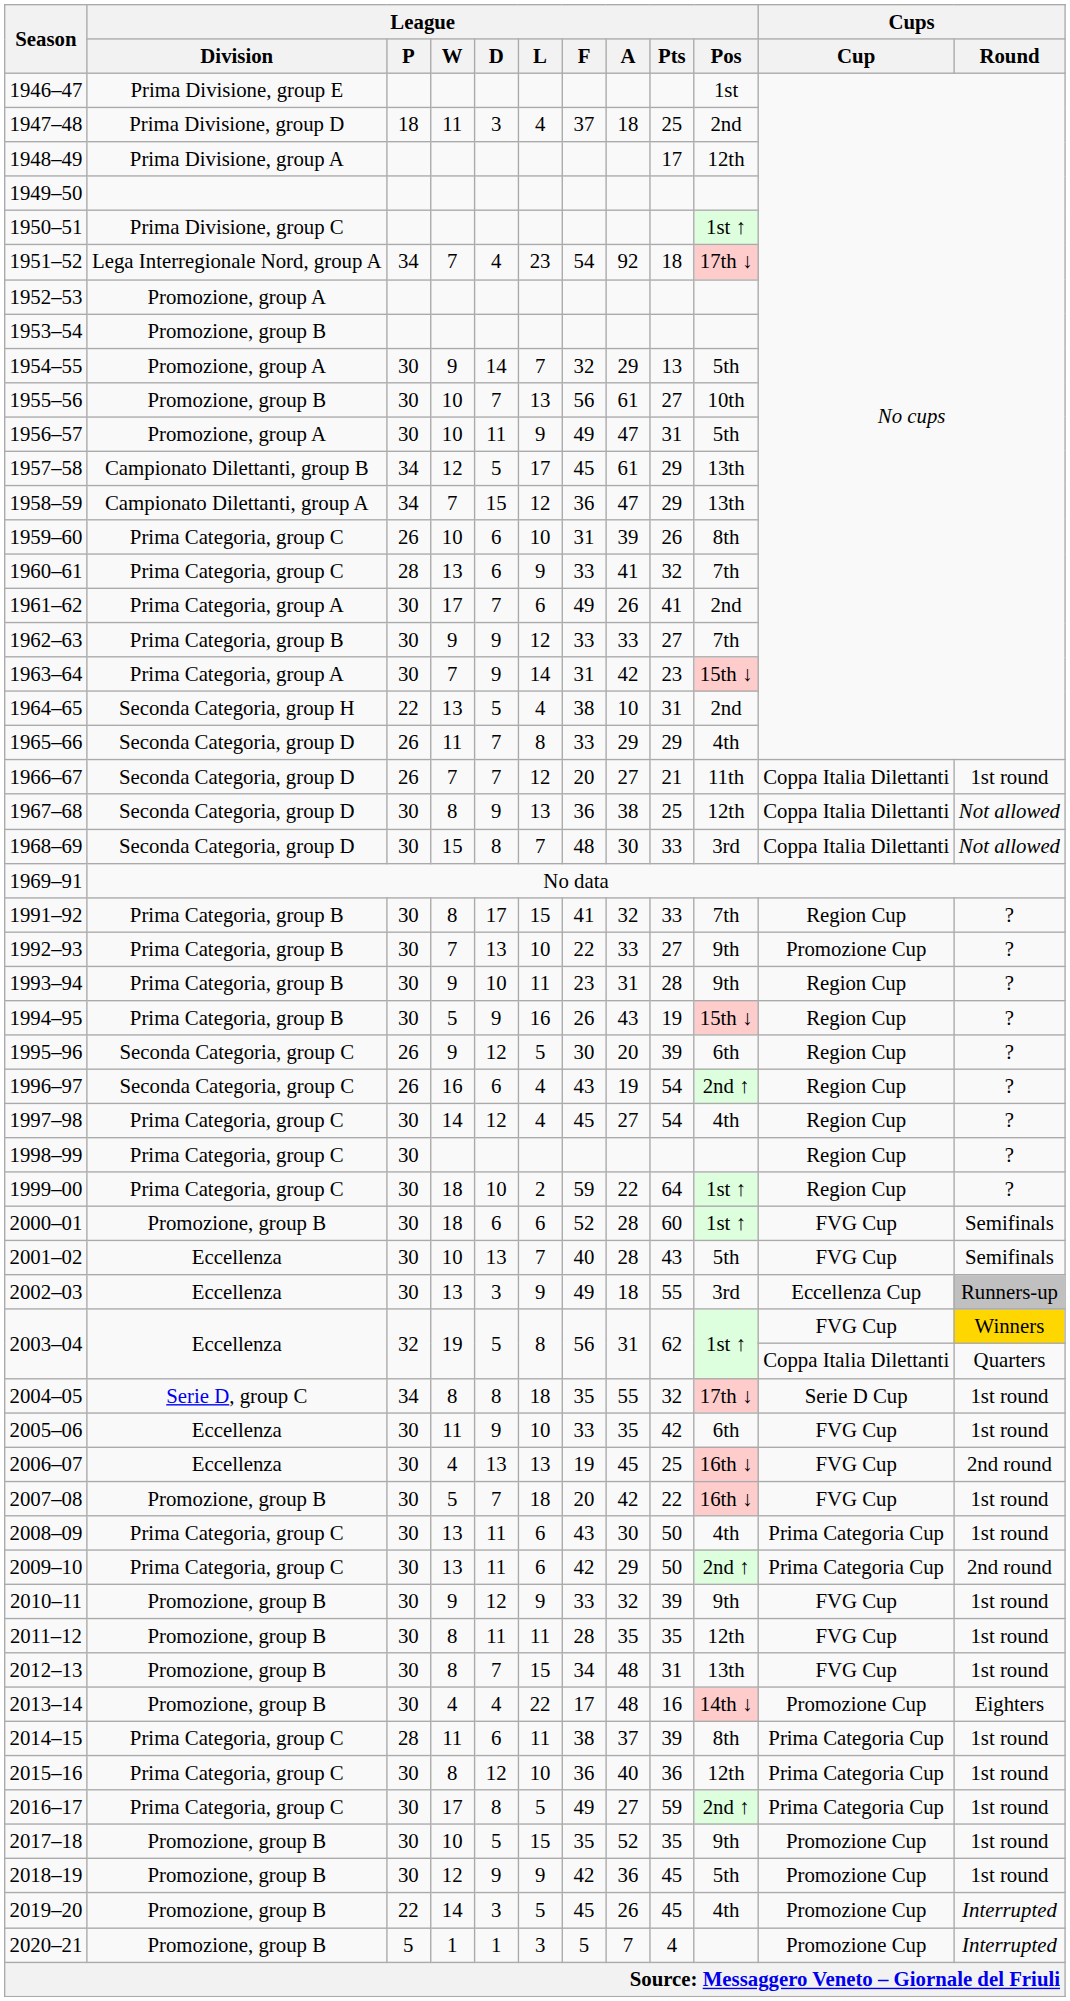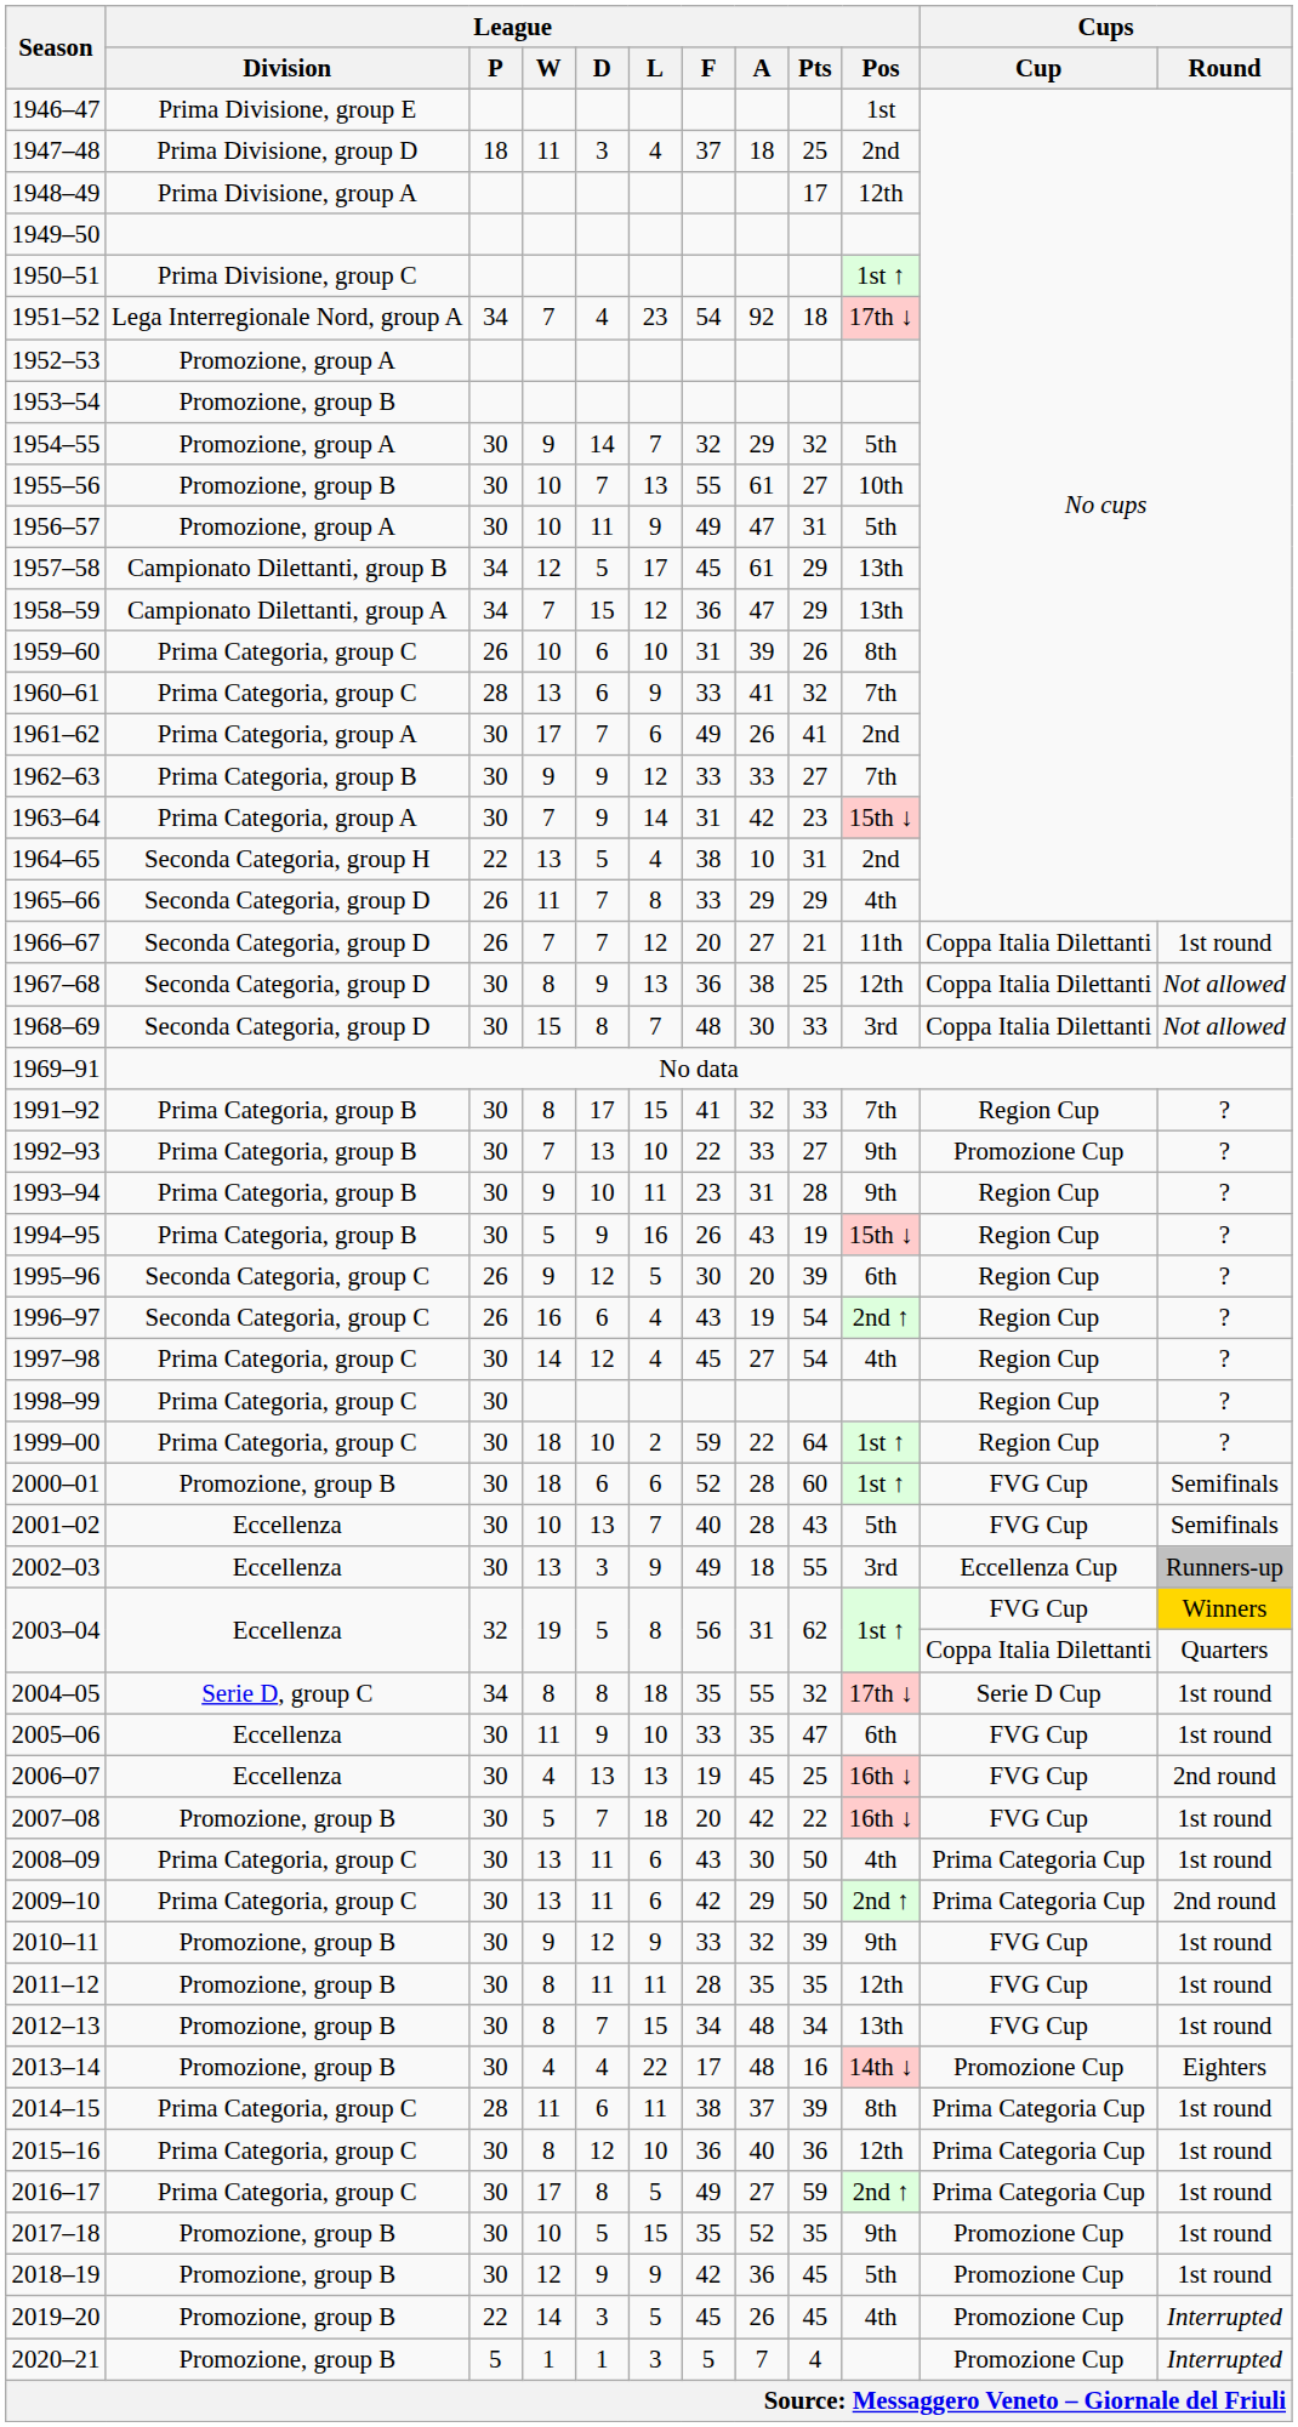 <table class="wikitable" style="font-size:95%; text-align: center;">
 <tr>
 <th rowspan=2>Season</th>
 <th colspan=9>League</th>
 <th colspan=2>Cups</th>
 </tr>
 <tr>
 <th>Division</th>
 <th width="25">P</th>
 <th width="25">W</th>
 <th width="25">D</th>
 <th width="25">L</th>
 <th width="25">F</th>
 <th width="25">A</th>
 <th width="25">Pts</th>
 <th width="40">Pos</th>
 <th>Cup</th>
 <th>Round</th>
 </tr>
 <tr>
 <td>1946–47</td>
 <td>Prima Divisione, group E</td>
 <td></td>
 <td></td>
 <td></td>
 <td></td>
 <td></td>
 <td></td>
 <td></td>
 <td>1st</td>
 <td rowspan=20 colspan=2><em>No cups</em></td>
 </tr>
 <tr>
 <td>1947–48</td>
 <td>Prima Divisione, group D</td>
 <td>18</td>
 <td>11</td>
 <td>3</td>
 <td>4</td>
 <td>37</td>
 <td>18</td>
 <td>25</td>
 <td>2nd</td>
 </tr>
 <tr>
 <td>1948–49</td>
 <td>Prima Divisione, group A</td>
 <td></td>
 <td></td>
 <td></td>
 <td></td>
 <td></td>
 <td></td>
 <td>17</td>
 <td>12th</td>
 </tr>
 <tr>
 <td>1949–50</td>
 <td></td>
 <td></td>
 <td></td>
 <td></td>
 <td></td>
 <td></td>
 <td></td>
 <td></td>
 <td></td>
 </tr>
 <tr>
 <td>1950–51</td>
 <td>Prima Divisione, group C</td>
 <td></td>
 <td></td>
 <td></td>
 <td></td>
 <td></td>
 <td></td>
 <td></td>
 <td bgcolor="#DDFFDD">1st ↑</td>
 </tr>
 <tr>
 <td>1951–52</td>
 <td>Lega Interregionale Nord, group A</td>
 <td>34</td>
 <td>7</td>
 <td>4</td>
 <td>23</td>
 <td>54</td>
 <td>92</td>
 <td>18</td>
 <td bgcolor="#FFCCCC">17th ↓</td>
 </tr>
 <tr>
 <td>1952–53</td>
 <td>Promozione, group A</td>
 <td></td>
 <td></td>
 <td></td>
 <td></td>
 <td></td>
 <td></td>
 <td></td>
 <td></td>
 </tr>
 <tr>
 <td>1953–54</td>
 <td>Promozione, group B</td>
 <td></td>
 <td></td>
 <td></td>
 <td></td>
 <td></td>
 <td></td>
 <td></td>
 <td></td>
 </tr>
 <tr>
 <td>1954–55</td>
 <td>Promozione, group A</td>
 <td>30</td>
 <td>9</td>
 <td>14</td>
 <td>7</td>
 <td>32</td>
 <td>29</td>
-<td>13</td>
+<td>32</td>
 <td>5th</td>
 </tr>
 <tr>
 <td>1955–56</td>
 <td>Promozione, group B</td>
 <td>30</td>
 <td>10</td>
 <td>7</td>
 <td>13</td>
-<td>56</td>
+<td>55</td>
 <td>61</td>
 <td>27</td>
 <td>10th</td>
 </tr>
 <tr>
 <td>1956–57</td>
 <td>Promozione, group A</td>
 <td>30</td>
 <td>10</td>
 <td>11</td>
 <td>9</td>
 <td>49</td>
 <td>47</td>
 <td>31</td>
 <td>5th</td>
 </tr>
 <tr>
 <td>1957–58</td>
 <td>Campionato Dilettanti, group B</td>
 <td>34</td>
 <td>12</td>
 <td>5</td>
 <td>17</td>
 <td>45</td>
 <td>61</td>
 <td>29</td>
 <td>13th</td>
 </tr>
 <tr>
 <td>1958–59</td>
 <td>Campionato Dilettanti, group A</td>
 <td>34</td>
 <td>7</td>
 <td>15</td>
 <td>12</td>
 <td>36</td>
 <td>47</td>
 <td>29</td>
 <td>13th</td>
 </tr>
 <tr>
 <td>1959–60</td>
 <td>Prima Categoria, group C</td>
 <td>26</td>
 <td>10</td>
 <td>6</td>
 <td>10</td>
 <td>31</td>
 <td>39</td>
 <td>26</td>
 <td>8th</td>
 </tr>
 <tr>
 <td>1960–61</td>
 <td>Prima Categoria, group C</td>
 <td>28</td>
 <td>13</td>
 <td>6</td>
 <td>9</td>
 <td>33</td>
 <td>41</td>
 <td>32</td>
 <td>7th</td>
 </tr>
 <tr>
 <td>1961–62</td>
 <td>Prima Categoria, group A</td>
 <td>30</td>
 <td>17</td>
 <td>7</td>
 <td>6</td>
 <td>49</td>
 <td>26</td>
 <td>41</td>
 <td>2nd</td>
 </tr>
 <tr>
 <td>1962–63</td>
 <td>Prima Categoria, group B</td>
 <td>30</td>
 <td>9</td>
 <td>9</td>
 <td>12</td>
 <td>33</td>
 <td>33</td>
 <td>27</td>
 <td>7th</td>
 </tr>
 <tr>
 <td>1963–64</td>
 <td>Prima Categoria, group A</td>
 <td>30</td>
 <td>7</td>
 <td>9</td>
 <td>14</td>
 <td>31</td>
 <td>42</td>
 <td>23</td>
 <td bgcolor="#FFCCCC">15th ↓</td>
 </tr>
 <tr>
 <td>1964–65</td>
 <td>Seconda Categoria, group H</td>
 <td>22</td>
 <td>13</td>
 <td>5</td>
 <td>4</td>
 <td>38</td>
 <td>10</td>
 <td>31</td>
 <td>2nd</td>
 </tr>
 <tr>
 <td>1965–66</td>
 <td>Seconda Categoria, group D</td>
 <td>26</td>
 <td>11</td>
 <td>7</td>
 <td>8</td>
 <td>33</td>
 <td>29</td>
 <td>29</td>
 <td>4th</td>
 </tr>
 <tr>
 <td>1966–67</td>
 <td>Seconda Categoria, group D</td>
 <td>26</td>
 <td>7</td>
 <td>7</td>
 <td>12</td>
 <td>20</td>
 <td>27</td>
 <td>21</td>
 <td>11th</td>
 <td>Coppa Italia Dilettanti</td>
 <td>1st round</td>
 </tr>
 <tr>
 <td>1967–68</td>
 <td>Seconda Categoria, group D</td>
 <td>30</td>
 <td>8</td>
 <td>9</td>
 <td>13</td>
 <td>36</td>
 <td>38</td>
 <td>25</td>
 <td>12th</td>
 <td>Coppa Italia Dilettanti</td>
 <td><em>Not allowed</em></td>
 </tr>
 <tr>
 <td>1968–69</td>
 <td>Seconda Categoria, group D</td>
 <td>30</td>
 <td>15</td>
 <td>8</td>
 <td>7</td>
 <td>48</td>
 <td>30</td>
 <td>33</td>
 <td>3rd</td>
 <td>Coppa Italia Dilettanti</td>
 <td><em>Not allowed</em></td>
 </tr>
 <tr>
 <td>1969–91</td>
 <td colspan=11>No data</td>
 </tr>
 <tr>
 <td>1991–92</td>
 <td>Prima Categoria, group B</td>
 <td>30</td>
 <td>8</td>
 <td>17</td>
 <td>15</td>
 <td>41</td>
 <td>32</td>
 <td>33</td>
 <td>7th</td>
 <td>Region Cup</td>
 <td>?</td>
 </tr>
 <tr>
 <td>1992–93</td>
 <td>Prima Categoria, group B</td>
 <td>30</td>
 <td>7</td>
 <td>13</td>
 <td>10</td>
 <td>22</td>
 <td>33</td>
 <td>27</td>
 <td>9th</td>
 <td>Promozione Cup</td>
 <td>?</td>
 </tr>
 <tr>
 <td>1993–94</td>
 <td>Prima Categoria, group B</td>
 <td>30</td>
 <td>9</td>
 <td>10</td>
 <td>11</td>
 <td>23</td>
 <td>31</td>
 <td>28</td>
 <td>9th</td>
 <td>Region Cup</td>
 <td>?</td>
 </tr>
 <tr>
 <td>1994–95</td>
 <td>Prima Categoria, group B</td>
 <td>30</td>
 <td>5</td>
 <td>9</td>
 <td>16</td>
 <td>26</td>
 <td>43</td>
 <td>19</td>
 <td bgcolor="#FFCCCC">15th ↓</td>
 <td>Region Cup</td>
 <td>?</td>
 </tr>
 <tr>
 <td>1995–96</td>
 <td>Seconda Categoria, group C</td>
 <td>26</td>
 <td>9</td>
 <td>12</td>
 <td>5</td>
 <td>30</td>
 <td>20</td>
 <td>39</td>
 <td>6th</td>
 <td>Region Cup</td>
 <td>?</td>
 </tr>
 <tr>
 <td>1996–97</td>
 <td>Seconda Categoria, group C</td>
 <td>26</td>
 <td>16</td>
 <td>6</td>
 <td>4</td>
 <td>43</td>
 <td>19</td>
 <td>54</td>
 <td bgcolor="#DDFFDD">2nd ↑</td>
 <td>Region Cup</td>
 <td>?</td>
 </tr>
 <tr>
 <td>1997–98</td>
 <td>Prima Categoria, group C</td>
 <td>30</td>
 <td>14</td>
 <td>12</td>
 <td>4</td>
 <td>45</td>
 <td>27</td>
 <td>54</td>
 <td>4th</td>
 <td>Region Cup</td>
 <td>?</td>
 </tr>
 <tr>
 <td>1998–99</td>
 <td>Prima Categoria, group C</td>
 <td>30</td>
 <td></td>
 <td></td>
 <td></td>
 <td></td>
 <td></td>
 <td></td>
 <td></td>
 <td>Region Cup</td>
 <td>?</td>
 </tr>
 <tr>
 <td>1999–00</td>
 <td>Prima Categoria, group C</td>
 <td>30</td>
 <td>18</td>
 <td>10</td>
 <td>2</td>
 <td>59</td>
 <td>22</td>
 <td>64</td>
 <td bgcolor="#DDFFDD">1st ↑</td>
 <td>Region Cup</td>
 <td>?</td>
 </tr>
 <tr>
 <td>2000–01</td>
 <td>Promozione, group B</td>
 <td>30</td>
 <td>18</td>
 <td>6</td>
 <td>6</td>
 <td>52</td>
 <td>28</td>
 <td>60</td>
 <td bgcolor="#DDFFDD">1st ↑</td>
 <td>FVG Cup</td>
 <td>Semifinals</td>
 </tr>
 <tr>
 <td>2001–02</td>
 <td>Eccellenza</td>
 <td>30</td>
 <td>10</td>
 <td>13</td>
 <td>7</td>
 <td>40</td>
 <td>28</td>
 <td>43</td>
 <td>5th</td>
 <td>FVG Cup</td>
 <td>Semifinals</td>
 </tr>
 <tr>
 <td>2002–03</td>
 <td>Eccellenza</td>
 <td>30</td>
 <td>13</td>
 <td>3</td>
 <td>9</td>
 <td>49</td>
 <td>18</td>
 <td>55</td>
 <td>3rd</td>
 <td>Eccellenza Cup</td>
 <td style="background:silver;">Runners-up</td>
 </tr>
 <tr>
 <td rowspan=2>2003–04</td>
 <td rowspan=2>Eccellenza</td>
 <td rowspan=2>32</td>
 <td rowspan=2>19</td>
 <td rowspan=2>5</td>
 <td rowspan=2>8</td>
 <td rowspan=2>56</td>
 <td rowspan=2>31</td>
 <td rowspan=2>62</td>
 <td rowspan=2 bgcolor="#DDFFDD">1st ↑</td>
 <td>FVG Cup</td>
 <td bgcolor=gold>Winners</td>
 </tr>
 <tr>
 <td>Coppa Italia Dilettanti</td>
 <td>Quarters</td>
 </tr>
 <tr>
 <td>2004–05</td>
 <td><a href='#'>Serie D</a>, group C</td>
 <td>34</td>
 <td>8</td>
 <td>8</td>
 <td>18</td>
 <td>35</td>
 <td>55</td>
 <td>32</td>
 <td bgcolor="#FFCCCC">17th ↓</td>
 <td>Serie D Cup</td>
 <td>1st round</td>
 </tr>
 <tr>
 <td>2005–06</td>
 <td>Eccellenza</td>
 <td>30</td>
 <td>11</td>
 <td>9</td>
 <td>10</td>
 <td>33</td>
 <td>35</td>
-<td>42</td>
+<td>47</td>
 <td>6th</td>
 <td>FVG Cup</td>
 <td>1st round</td>
 </tr>
 <tr>
 <td>2006–07</td>
 <td>Eccellenza</td>
 <td>30</td>
 <td>4</td>
 <td>13</td>
 <td>13</td>
 <td>19</td>
 <td>45</td>
 <td>25</td>
 <td bgcolor="#FFCCCC">16th ↓</td>
 <td>FVG Cup</td>
 <td>2nd round</td>
 </tr>
 <tr>
 <td>2007–08</td>
 <td>Promozione, group B</td>
 <td>30</td>
 <td>5</td>
 <td>7</td>
 <td>18</td>
 <td>20</td>
 <td>42</td>
 <td>22</td>
 <td bgcolor="#FFCCCC">16th ↓</td>
 <td>FVG Cup</td>
 <td>1st round</td>
 </tr>
 <tr>
 <td>2008–09</td>
 <td>Prima Categoria, group C</td>
 <td>30</td>
 <td>13</td>
 <td>11</td>
 <td>6</td>
 <td>43</td>
 <td>30</td>
 <td>50</td>
 <td>4th</td>
 <td>Prima Categoria Cup</td>
 <td>1st round</td>
 </tr>
 <tr>
 <td>2009–10</td>
 <td>Prima Categoria, group C</td>
 <td>30</td>
 <td>13</td>
 <td>11</td>
 <td>6</td>
 <td>42</td>
 <td>29</td>
 <td>50</td>
 <td bgcolor="#DDFFDD">2nd ↑</td>
 <td>Prima Categoria Cup</td>
 <td>2nd round</td>
 </tr>
 <tr>
 <td>2010–11</td>
 <td>Promozione, group B</td>
 <td>30</td>
 <td>9</td>
 <td>12</td>
 <td>9</td>
 <td>33</td>
 <td>32</td>
 <td>39</td>
 <td>9th</td>
 <td>FVG Cup</td>
 <td>1st round</td>
 </tr>
 <tr>
 <td>2011–12</td>
 <td>Promozione, group B</td>
 <td>30</td>
 <td>8</td>
 <td>11</td>
 <td>11</td>
 <td>28</td>
 <td>35</td>
 <td>35</td>
 <td>12th</td>
 <td>FVG Cup</td>
 <td>1st round</td>
 </tr>
 <tr>
 <td>2012–13</td>
 <td>Promozione, group B</td>
 <td>30</td>
 <td>8</td>
 <td>7</td>
 <td>15</td>
 <td>34</td>
 <td>48</td>
-<td>31</td>
+<td>34</td>
 <td>13th</td>
 <td>FVG Cup</td>
 <td>1st round</td>
 </tr>
 <tr>
 <td>2013–14</td>
 <td>Promozione, group B</td>
 <td>30</td>
 <td>4</td>
 <td>4</td>
 <td>22</td>
 <td>17</td>
 <td>48</td>
 <td>16</td>
 <td bgcolor="#FFCCCC">14th ↓</td>
 <td>Promozione Cup</td>
 <td>Eighters</td>
 </tr>
 <tr>
 <td>2014–15</td>
 <td>Prima Categoria, group C</td>
 <td>28</td>
 <td>11</td>
 <td>6</td>
 <td>11</td>
 <td>38</td>
 <td>37</td>
 <td>39</td>
 <td>8th</td>
 <td>Prima Categoria Cup</td>
 <td>1st round</td>
 </tr>
 <tr>
 <td>2015–16</td>
 <td>Prima Categoria, group C</td>
 <td>30</td>
 <td>8</td>
 <td>12</td>
 <td>10</td>
 <td>36</td>
 <td>40</td>
 <td>36</td>
 <td>12th</td>
 <td>Prima Categoria Cup</td>
 <td>1st round</td>
 </tr>
 <tr>
 <td>2016–17</td>
 <td>Prima Categoria, group C</td>
 <td>30</td>
 <td>17</td>
 <td>8</td>
 <td>5</td>
 <td>49</td>
 <td>27</td>
 <td>59</td>
 <td bgcolor="#DDFFDD">2nd ↑</td>
 <td>Prima Categoria Cup</td>
 <td>1st round</td>
 </tr>
 <tr>
 <td>2017–18</td>
 <td>Promozione, group B</td>
 <td>30</td>
 <td>10</td>
 <td>5</td>
 <td>15</td>
 <td>35</td>
 <td>52</td>
 <td>35</td>
 <td>9th</td>
 <td>Promozione Cup</td>
 <td>1st round</td>
 </tr>
 <tr>
 <td>2018–19</td>
 <td>Promozione, group B</td>
 <td>30</td>
 <td>12</td>
 <td>9</td>
 <td>9</td>
 <td>42</td>
 <td>36</td>
 <td>45</td>
 <td>5th</td>
 <td>Promozione Cup</td>
 <td>1st round</td>
 </tr>
 <tr>
 <td>2019–20</td>
 <td>Promozione, group B</td>
 <td>22</td>
 <td>14</td>
 <td>3</td>
 <td>5</td>
 <td>45</td>
 <td>26</td>
 <td>45</td>
 <td>4th</td>
 <td>Promozione Cup</td>
 <td><em>Interrupted</em></td>
 </tr>
 <tr>
 <td>2020–21</td>
 <td>Promozione, group B</td>
 <td>5</td>
 <td>1</td>
 <td>1</td>
 <td>3</td>
 <td>5</td>
 <td>7</td>
 <td>4</td>
 <td></td>
 <td>Promozione Cup</td>
 <td><em>Interrupted</em></td>
 </tr>
 <tr style="background-color: #ffffff;">
 <th colspan="12" style="text-align: right;">Source: <a href='#'>Messaggero Veneto – Giornale del Friuli</a></th>
 </tr>
 <tr>
 </tr>
 </table>
